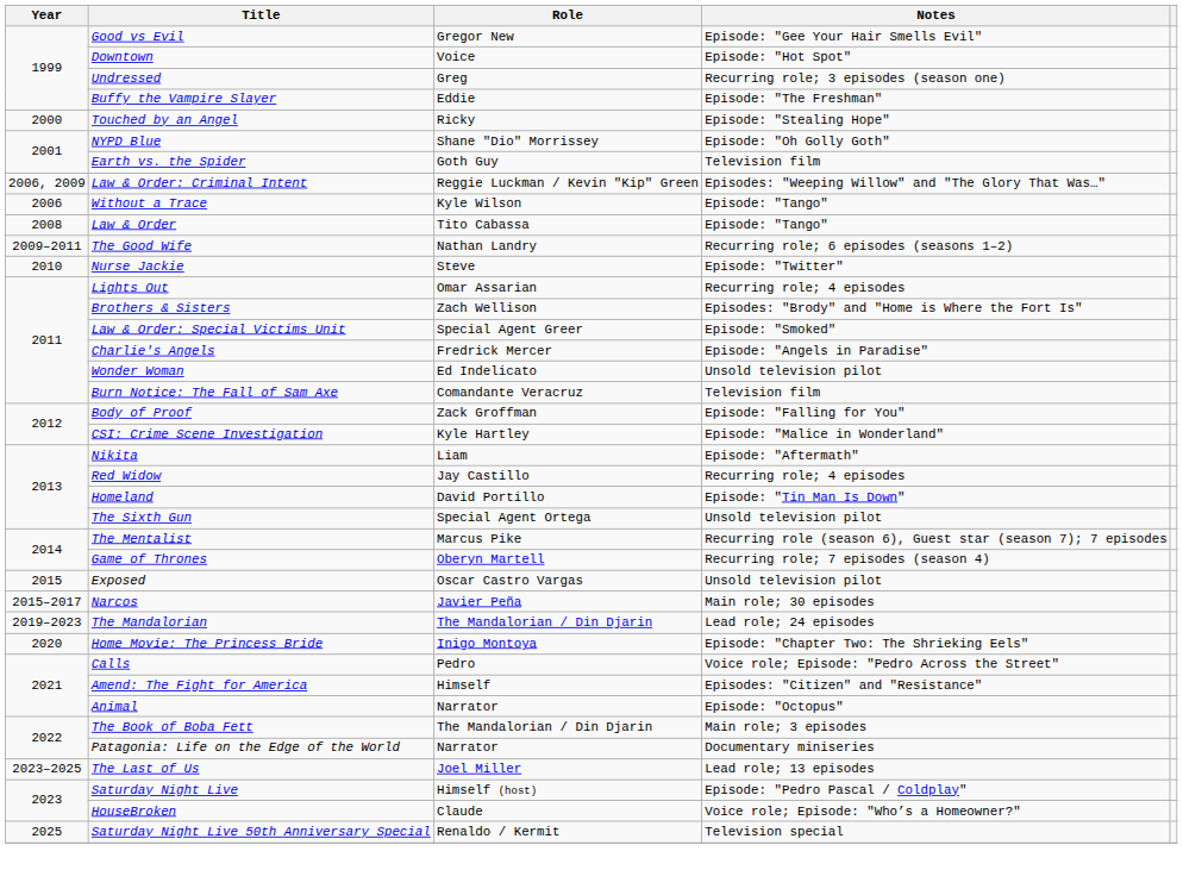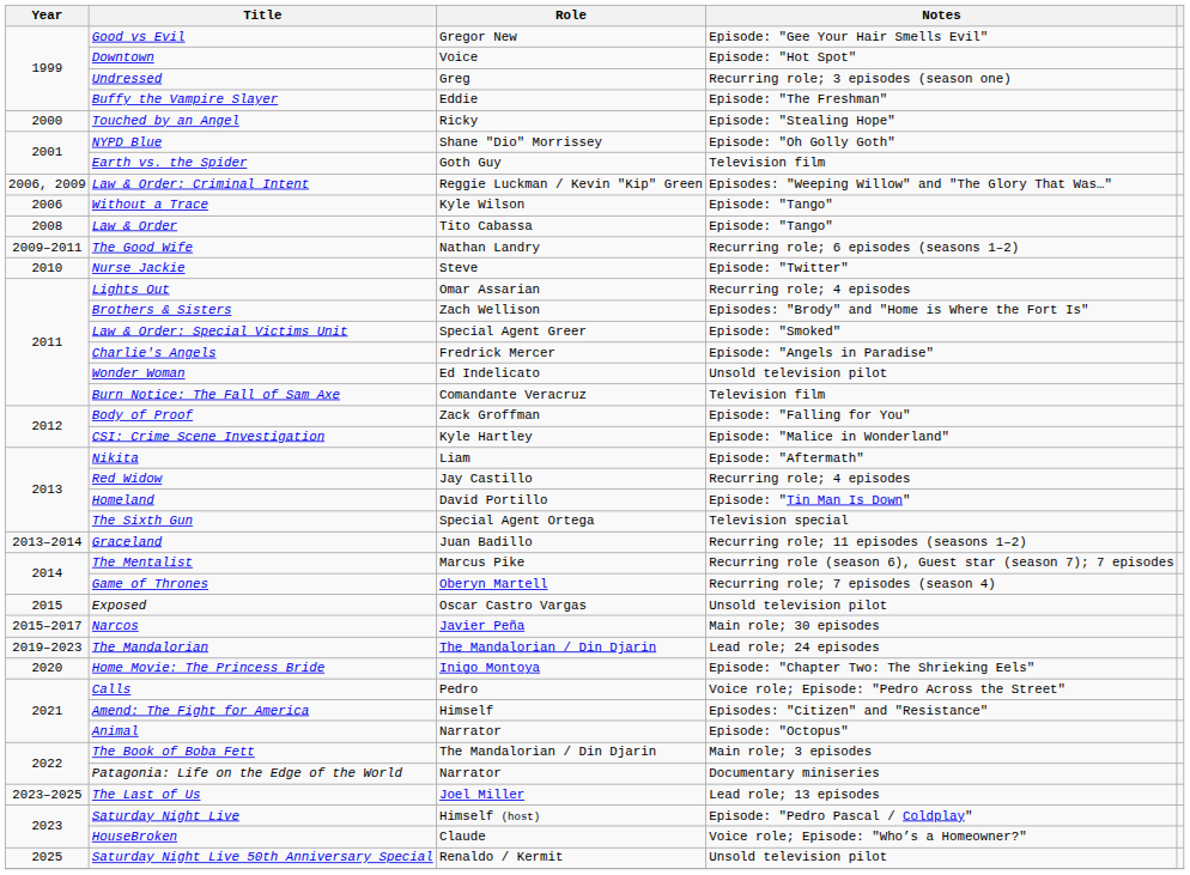 <table class="wikitable sortable">
 <tr>
 <th>Year</th>
 <th>Title</th>
 <th>Role</th>
 <th class="unsortable">Notes</th>
 <th class="unsortable"></th>
 </tr>
 <tr>
 <td rowspan="4" style="text-align:center;">1999</td>
 <td><em><a href='#'>Good vs Evil</a></em></td>
 <td>Gregor New</td>
 <td>Episode: "Gee Your Hair Smells Evil"</td>
 <td style="text-align: center;"></td>
 </tr>
 <tr>
 <td><em><a href='#'>Downtown</a></em></td>
 <td>Voice</td>
 <td>Episode: "Hot Spot"</td>
 <td style="text-align: center;"></td>
 </tr>
 <tr>
 <td><em><a href='#'>Undressed</a></em></td>
 <td>Greg</td>
 <td>Recurring role; 3 episodes (season one)</td>
 <td style="text-align: center;"></td>
 </tr>
 <tr>
 <td><em><a href='#'>Buffy the Vampire Slayer</a></em></td>
 <td>Eddie</td>
 <td>Episode: "The Freshman"</td>
 <td style="text-align: center;"></td>
 </tr>
 <tr>
 <td style="text-align:center;">2000</td>
 <td><em><a href='#'>Touched by an Angel</a></em></td>
 <td>Ricky</td>
 <td>Episode: "Stealing Hope"</td>
 <td style="text-align: center;"></td>
 </tr>
 <tr>
 <td rowspan="2" style="text-align:center;">2001</td>
 <td><em><a href='#'>NYPD Blue</a></em></td>
 <td>Shane "Dio" Morrissey</td>
 <td>Episode: "Oh Golly Goth"</td>
 <td style="text-align: center;"></td>
 </tr>
 <tr>
 <td><em><a href='#'>Earth vs. the Spider</a></em></td>
 <td>Goth Guy</td>
 <td>Television film</td>
 <td style="text-align: center;"></td>
 </tr>
 <tr>
 <td style="text-align:center;">2006, 2009</td>
 <td><em><a href='#'>Law & Order: Criminal Intent</a></em></td>
 <td>Reggie Luckman / Kevin "Kip" Green</td>
 <td>Episodes: "Weeping Willow" and "The Glory That Was…"</td>
 <td style="text-align: center;"></td>
 </tr>
 <tr>
 <td style="text-align:center;">2006</td>
 <td><em><a href='#'>Without a Trace</a></em></td>
 <td>Kyle Wilson</td>
 <td>Episode: "Tango"</td>
 <td style="text-align: center;"></td>
 </tr>
 <tr>
 <td style="text-align:center;">2008</td>
 <td><em><a href='#'>Law & Order</a></em></td>
 <td>Tito Cabassa</td>
 <td>Episode: "Tango"</td>
 <td style="text-align: center;"></td>
 </tr>
 <tr>
 <td style="text-align:center;">2009–2011</td>
 <td><em><a href='#'>The Good Wife</a></em></td>
 <td>Nathan Landry</td>
 <td>Recurring role; 6 episodes (seasons 1–2)</td>
 <td style="text-align: center;"></td>
 </tr>
 <tr>
 <td style="text-align:center;">2010</td>
 <td><em><a href='#'>Nurse Jackie</a></em></td>
 <td>Steve</td>
 <td>Episode: "Twitter"</td>
 <td style="text-align:center;"></td>
 </tr>
 <tr>
 <td rowspan="6" style="text-align:center;">2011</td>
 <td><em><a href='#'>Lights Out</a></em></td>
 <td>Omar Assarian</td>
 <td>Recurring role; 4 episodes</td>
 <td style="text-align:center;"></td>
 </tr>
 <tr>
 <td><em><a href='#'>Brothers & Sisters</a></em></td>
 <td>Zach Wellison</td>
 <td>Episodes: "Brody" and "Home is Where the Fort Is"</td>
 <td style="text-align:center;"></td>
 </tr>
 <tr>
 <td><em><a href='#'>Law & Order: Special Victims Unit</a></em></td>
 <td>Special Agent Greer</td>
 <td>Episode: "Smoked"</td>
 <td style="text-align:center;"></td>
 </tr>
 <tr>
 <td><em><a href='#'>Charlie's Angels</a></em></td>
 <td>Fredrick Mercer</td>
 <td>Episode: "Angels in Paradise"</td>
 <td style="text-align:center;"></td>
 </tr>
 <tr>
 <td><em><a href='#'>Wonder Woman</a></em></td>
 <td>Ed Indelicato</td>
 <td>Unsold television pilot</td>
 <td style="text-align:center;"></td>
 </tr>
 <tr>
 <td><em><a href='#'>Burn Notice: The Fall of Sam Axe</a></em></td>
 <td>Comandante Veracruz</td>
 <td>Television film</td>
 <td style="text-align:center;"></td>
 </tr>
 <tr>
 <td rowspan="2" style="text-align:center;">2012</td>
 <td><em><a href='#'>Body of Proof</a></em></td>
 <td>Zack Groffman</td>
 <td>Episode: "Falling for You"</td>
 <td style="text-align:center;"></td>
 </tr>
 <tr>
 <td><em><a href='#'>CSI: Crime Scene Investigation</a></em></td>
 <td>Kyle Hartley</td>
 <td>Episode: "Malice in Wonderland"</td>
 <td style="text-align:center;"></td>
 </tr>
 <tr>
 <td rowspan="4" style="text-align:center;">2013</td>
 <td><em><a href='#'>Nikita</a></em></td>
 <td>Liam</td>
 <td>Episode: "Aftermath"</td>
 <td style="text-align:center;"></td>
 </tr>
 <tr>
 <td><em><a href='#'>Red Widow</a></em></td>
 <td>Jay Castillo</td>
 <td>Recurring role; 4 episodes</td>
 <td style="text-align:center;"></td>
 </tr>
 <tr>
 <td><em><a href='#'>Homeland</a></em></td>
 <td>David Portillo</td>
 <td>Episode: "<a href='#'>Tin Man Is Down</a>"</td>
 <td style="text-align:center;"></td>
 </tr>
 <tr>
 <td><em><a href='#'>The Sixth Gun</a></em></td>
 <td>Special Agent Ortega</td>
-<td>Unsold television pilot</td>
+<td>Television special</td>
+<td style="text-align:center;"></td>
+</tr>
+<tr>
+<td style="text-align:center;">2013–2014</td>
+<td><em><a href='#'>Graceland</a></em></td>
+<td>Juan Badillo</td>
+<td>Recurring role; 11 episodes (seasons 1–2)</td>
 <td style="text-align:center;"></td>
 </tr>
 <tr>
 <td rowspan="2" style="text-align:center;">2014</td>
 <td><em><a href='#'>The Mentalist</a></em></td>
 <td>Marcus Pike</td>
 <td>Recurring role (season 6), Guest star (season 7); 7 episodes</td>
 <td style="text-align:center;"></td>
 </tr>
 <tr>
 <td><em><a href='#'>Game of Thrones</a></em></td>
 <td><a href='#'>Oberyn Martell</a></td>
 <td>Recurring role; 7 episodes (season 4)</td>
 <td style="text-align:center;"></td>
 </tr>
 <tr>
 <td style="text-align:center;">2015</td>
 <td><em>Exposed</em></td>
 <td>Oscar Castro Vargas</td>
 <td>Unsold television pilot</td>
 <td style="text-align:center;"></td>
 </tr>
 <tr>
 <td style="text-align:center;">2015–2017</td>
 <td><em><a href='#'>Narcos</a></em></td>
 <td><a href='#'>Javier Peña</a></td>
 <td>Main role; 30 episodes</td>
 <td style="text-align:center;"></td>
 </tr>
 <tr>
 <td style="text-align:center;">2019–2023</td>
 <td><em><a href='#'>The Mandalorian</a></em></td>
 <td><a href='#'>The Mandalorian / Din Djarin</a></td>
 <td>Lead role; 24 episodes</td>
 <td style="text-align:center;"></td>
 </tr>
 <tr>
 <td style="text-align:center;">2020</td>
 <td><em><a href='#'>Home Movie: The Princess Bride</a></em></td>
 <td><a href='#'>Inigo Montoya</a></td>
 <td>Episode: "Chapter Two: The Shrieking Eels"</td>
 <td style="text-align:center;"></td>
 </tr>
 <tr>
 <td rowspan="3" style="text-align:center;">2021</td>
 <td><em><a href='#'>Calls</a></em></td>
 <td>Pedro</td>
 <td>Voice role; Episode: "Pedro Across the Street"</td>
 <td style="text-align:center;"></td>
 </tr>
 <tr>
 <td><em><a href='#'>Amend: The Fight for America</a></em></td>
 <td>Himself</td>
 <td>Episodes: "Citizen" and "Resistance"</td>
 <td style="text-align:center;"></td>
 </tr>
 <tr>
 <td><em><a href='#'>Animal</a></em></td>
 <td>Narrator</td>
 <td>Episode: "Octopus"</td>
 <td style="text-align:center;"></td>
 </tr>
 <tr>
 <td rowspan="2" style="text-align:center;">2022</td>
 <td><em><a href='#'>The Book of Boba Fett</a></em></td>
 <td>The Mandalorian / Din Djarin</td>
 <td>Main role; 3 episodes</td>
 <td style="text-align:center;"></td>
 </tr>
 <tr>
 <td><em>Patagonia: Life on the Edge of the World</em></td>
 <td>Narrator</td>
 <td>Documentary miniseries</td>
 <td style="text-align:center;"></td>
 </tr>
 <tr>
 <td style="text-align:center;">2023–2025</td>
 <td><em><a href='#'>The Last of Us</a></em></td>
 <td><a href='#'>Joel Miller</a></td>
 <td>Lead role; 13 episodes</td>
 <td style="text-align:center;"></td>
 </tr>
 <tr>
 <td rowspan="2" style="text-align:center;">2023</td>
 <td><em><a href='#'>Saturday Night Live</a></em></td>
 <td>Himself <small>(host)</small></td>
 <td>Episode: "Pedro Pascal / <a href='#'>Coldplay</a>"</td>
 <td style="text-align:center;"></td>
 </tr>
 <tr>
 <td><em><a href='#'>HouseBroken</a></em></td>
 <td>Claude</td>
 <td>Voice role; Episode: "Who’s a Homeowner?"</td>
 <td style="text-align:center;"></td>
 </tr>
 <tr>
 <td style="text-align:center;">2025</td>
 <td><em><a href='#'>Saturday Night Live 50th Anniversary Special</a></em></td>
 <td>Renaldo / Kermit</td>
-<td>Television special</td>
+<td>Unsold television pilot</td>
 <td></td>
 </tr>
 <tr>
 </tr>
 </table>
